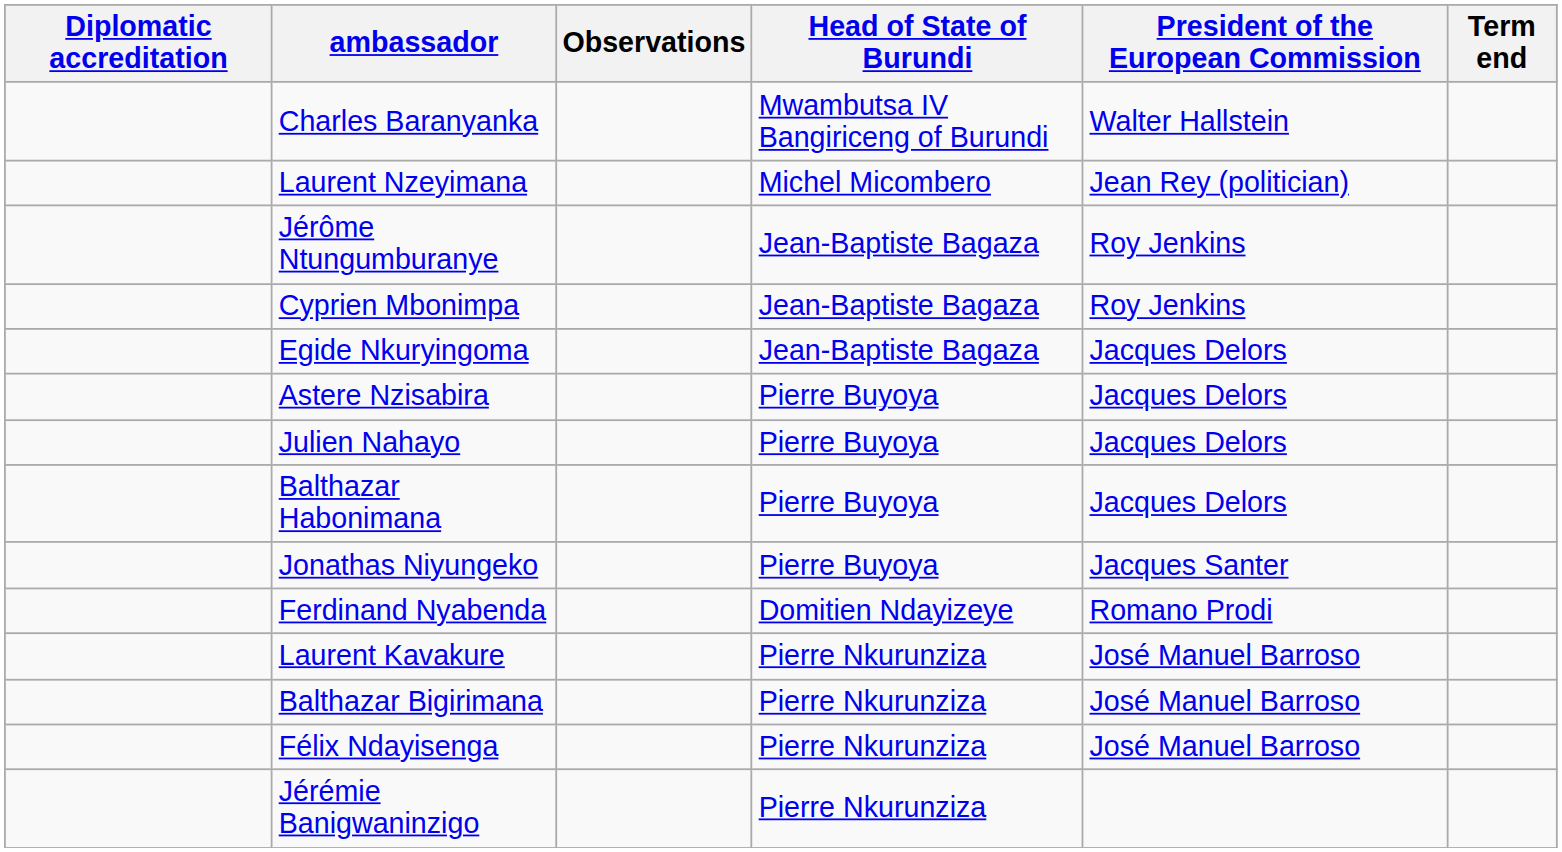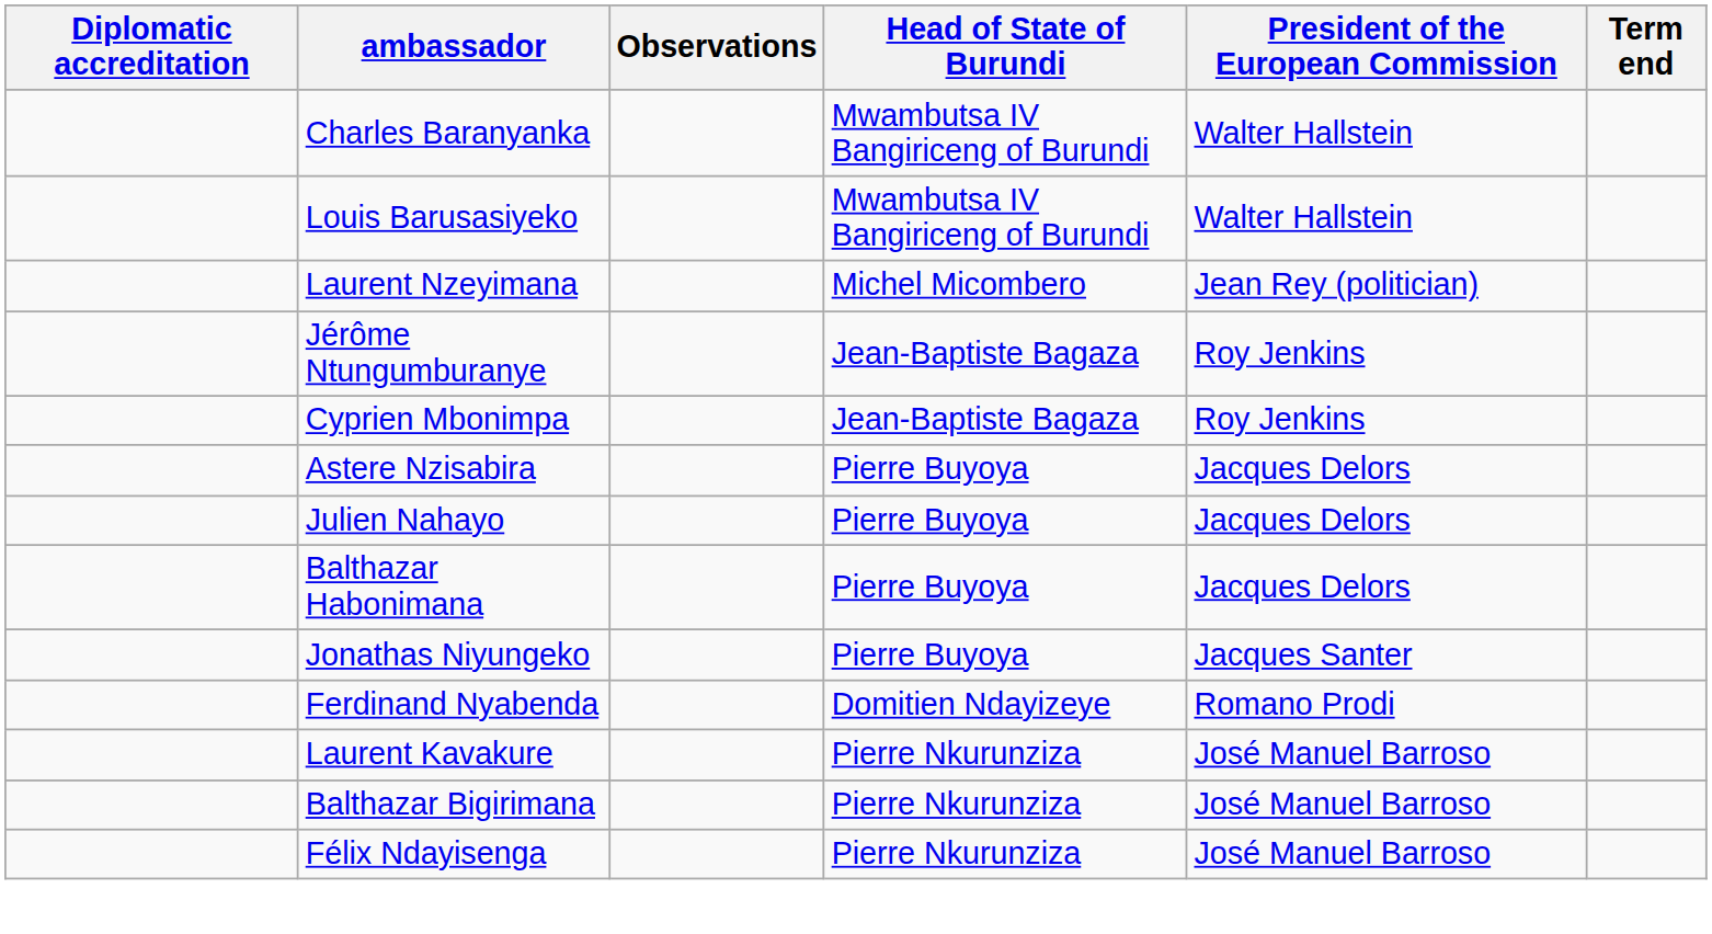 <table class="wikitable sortable">
 <tr>
 <th><a href='#'>Diplomatic accreditation</a></th>
 <th><a href='#'>ambassador</a></th>
 <th>Observations</th>
 <th><a href='#'>Head of State of Burundi</a></th>
 <th><a href='#'>President of the European Commission</a></th>
 <th>Term end</th>
 </tr>
 <tr>
 <td></td>
 <td><a href='#'>Charles Baranyanka</a></td>
+<td></td>
+<td><a href='#'>Mwambutsa IV Bangiriceng of Burundi</a></td>
+<td><a href='#'>Walter Hallstein</a></td>
+<td></td>
+</tr>
+<tr>
+<td></td>
+<td><a href='#'>Louis Barusasiyeko</a></td>
 <td></td>
 <td><a href='#'>Mwambutsa IV Bangiriceng of Burundi</a></td>
 <td><a href='#'>Walter Hallstein</a></td>
 <td></td>
 </tr>
 <tr>
 <td></td>
 <td><a href='#'>Laurent Nzeyimana</a></td>
 <td></td>
 <td><a href='#'>Michel Micombero</a></td>
 <td><a href='#'>Jean Rey (politician)</a></td>
 <td></td>
 </tr>
 <tr>
 <td></td>
 <td><a href='#'>Jérôme Ntungumburanye</a></td>
 <td></td>
 <td><a href='#'>Jean-Baptiste Bagaza</a></td>
 <td><a href='#'>Roy Jenkins</a></td>
 <td></td>
 </tr>
 <tr>
 <td></td>
 <td><a href='#'>Cyprien Mbonimpa</a></td>
 <td></td>
 <td><a href='#'>Jean-Baptiste Bagaza</a></td>
 <td><a href='#'>Roy Jenkins</a></td>
-<td></td>
-</tr>
-<tr>
-<td></td>
-<td><a href='#'>Egide Nkuryingoma</a></td>
-<td></td>
-<td><a href='#'>Jean-Baptiste Bagaza</a></td>
-<td><a href='#'>Jacques Delors</a></td>
 <td></td>
 </tr>
 <tr>
 <td></td>
 <td><a href='#'>Astere Nzisabira</a></td>
 <td></td>
 <td><a href='#'>Pierre Buyoya</a></td>
 <td><a href='#'>Jacques Delors</a></td>
 <td></td>
 </tr>
 <tr>
 <td></td>
 <td><a href='#'>Julien Nahayo</a></td>
 <td></td>
 <td><a href='#'>Pierre Buyoya</a></td>
 <td><a href='#'>Jacques Delors</a></td>
 <td></td>
 </tr>
 <tr>
 <td></td>
 <td><a href='#'>Balthazar Habonimana</a></td>
 <td></td>
 <td><a href='#'>Pierre Buyoya</a></td>
 <td><a href='#'>Jacques Delors</a></td>
 <td></td>
 </tr>
 <tr>
 <td></td>
 <td><a href='#'>Jonathas Niyungeko</a></td>
 <td></td>
 <td><a href='#'>Pierre Buyoya</a></td>
 <td><a href='#'>Jacques Santer</a></td>
 <td></td>
 </tr>
 <tr>
 <td></td>
 <td><a href='#'>Ferdinand Nyabenda</a></td>
 <td></td>
 <td><a href='#'>Domitien Ndayizeye</a></td>
 <td><a href='#'>Romano Prodi</a></td>
 <td></td>
 </tr>
 <tr>
 <td></td>
 <td><a href='#'>Laurent Kavakure</a></td>
 <td></td>
 <td><a href='#'>Pierre Nkurunziza</a></td>
 <td><a href='#'>José Manuel Barroso</a></td>
 <td></td>
 </tr>
 <tr>
 <td></td>
 <td><a href='#'>Balthazar Bigirimana</a></td>
 <td></td>
 <td><a href='#'>Pierre Nkurunziza</a></td>
 <td><a href='#'>José Manuel Barroso</a></td>
 <td></td>
 </tr>
 <tr>
 <td></td>
 <td><a href='#'>Félix Ndayisenga</a></td>
 <td></td>
 <td><a href='#'>Pierre Nkurunziza</a></td>
 <td><a href='#'>José Manuel Barroso</a></td>
 <td></td>
 </tr>
-<tr>
-<td></td>
-<td><a href='#'>Jérémie Banigwaninzigo</a></td>
-<td></td>
-<td><a href='#'>Pierre Nkurunziza</a></td>
-<td></td>
-<td></td>
-</tr>
 </table>
